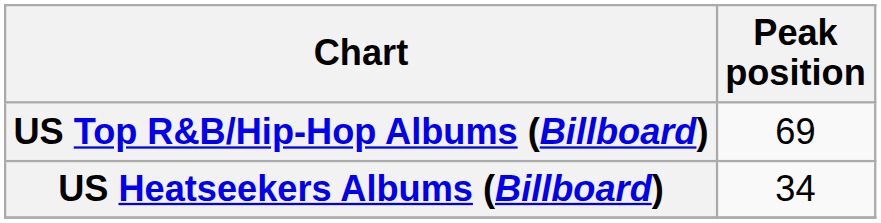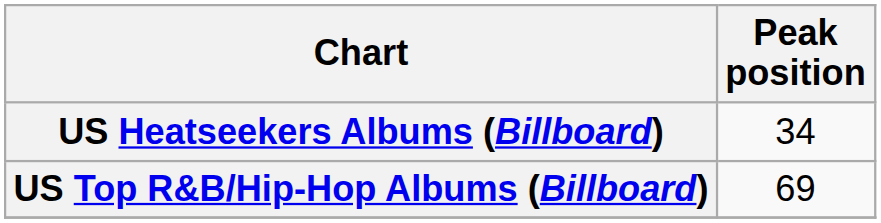 <table class="wikitable plainrowheaders sortable" style="text-align:center;" border="1">
 <tr>
 <th scope="col">Chart</th>
 <th scope="col">Peak<br>position</th>
 </tr>
 <tr>
+<th scope="row">US <a href='#'>Heatseekers Albums</a> (<em><a href='#'>Billboard</a></em>)</th>
+<td>34</td>
+</tr>
+<tr>
 <th scope="row">US <a href='#'>Top R&B/Hip-Hop Albums</a> (<em><a href='#'>Billboard</a></em>)</th>
 <td>69</td>
 </tr>
 <tr>
-<th scope="row">US <a href='#'>Heatseekers Albums</a> (<em><a href='#'>Billboard</a></em>)</th>
-<td>34</td>
-</tr>
-<tr>
 </tr>
 </table>
